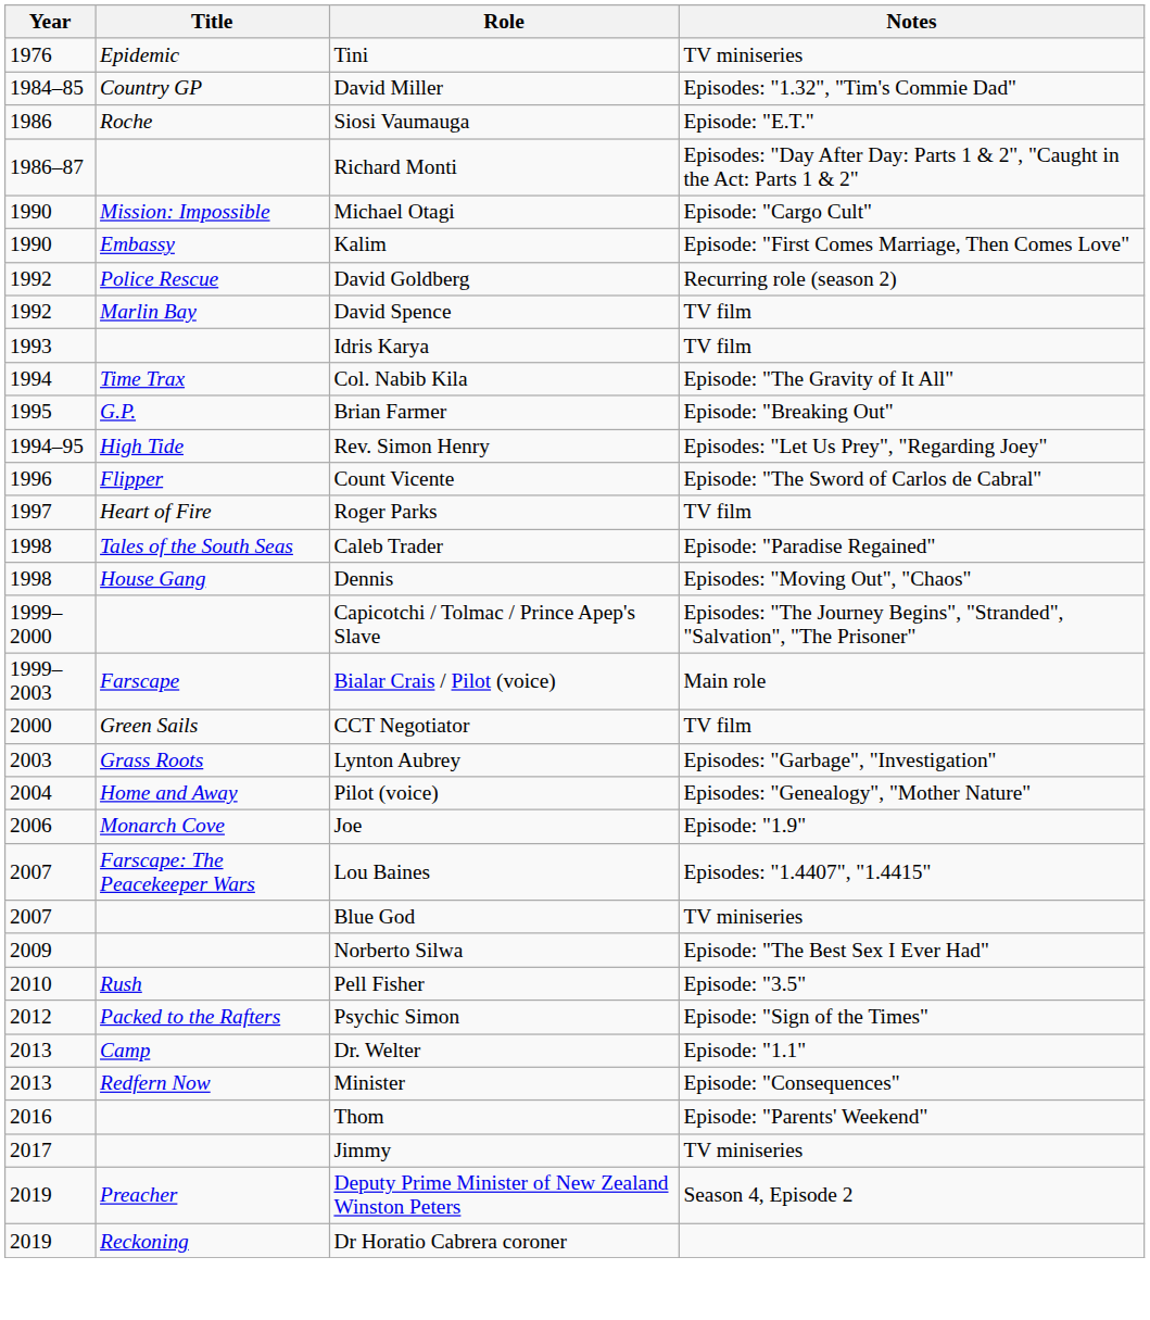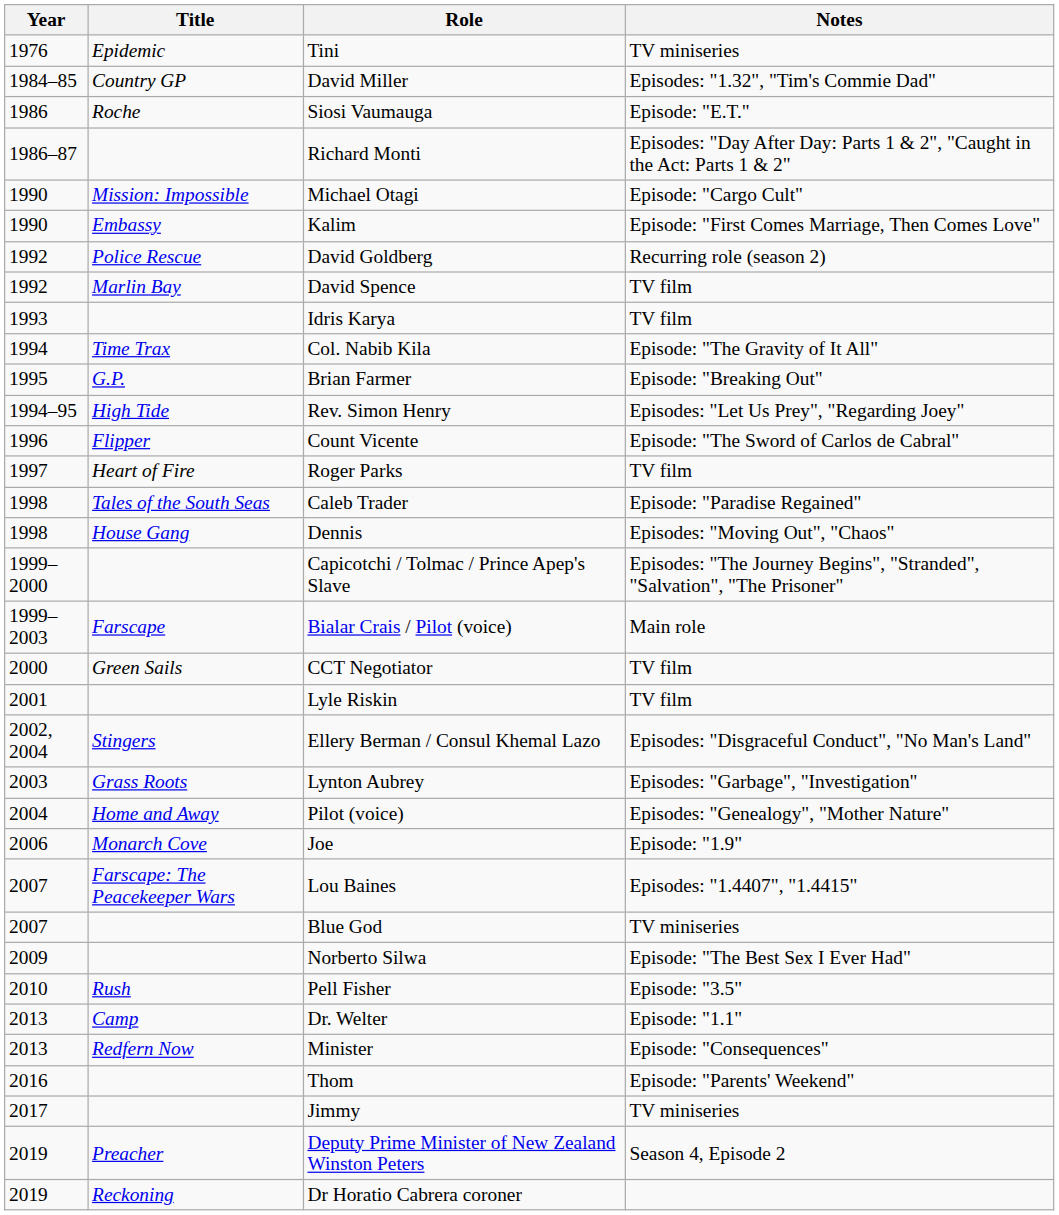 <table class="wikitable sortable">
 <tr>
 <th>Year</th>
 <th>Title</th>
 <th>Role</th>
 <th class="unsortable">Notes</th>
 </tr>
 <tr>
 <td>1976</td>
 <td><em>Epidemic</em></td>
 <td>Tini</td>
 <td>TV miniseries</td>
 </tr>
 <tr>
 <td>1984–85</td>
 <td><em>Country GP</em></td>
 <td>David Miller</td>
 <td>Episodes: "1.32", "Tim's Commie Dad"</td>
 </tr>
 <tr>
 <td>1986</td>
 <td><em>Roche</em></td>
 <td>Siosi Vaumauga</td>
 <td>Episode: "E.T."</td>
 </tr>
 <tr>
 <td>1986–87</td>
 <td><em></em></td>
 <td>Richard Monti</td>
 <td>Episodes: "Day After Day: Parts 1 & 2", "Caught in the Act: Parts 1 & 2"</td>
 </tr>
 <tr>
 <td>1990</td>
 <td><em><a href='#'>Mission: Impossible</a></em></td>
 <td>Michael Otagi</td>
 <td>Episode: "Cargo Cult"</td>
 </tr>
 <tr>
 <td>1990</td>
 <td><em><a href='#'>Embassy</a></em></td>
 <td>Kalim</td>
 <td>Episode: "First Comes Marriage, Then Comes Love"</td>
 </tr>
 <tr>
 <td>1992</td>
 <td><em><a href='#'>Police Rescue</a></em></td>
 <td>David Goldberg</td>
 <td>Recurring role (season 2)</td>
 </tr>
 <tr>
 <td>1992</td>
 <td><em><a href='#'>Marlin Bay</a></em></td>
 <td>David Spence</td>
 <td>TV film</td>
 </tr>
 <tr>
 <td>1993</td>
 <td><em></em></td>
 <td>Idris Karya</td>
 <td>TV film</td>
 </tr>
 <tr>
 <td>1994</td>
 <td><em><a href='#'>Time Trax</a></em></td>
 <td>Col. Nabib Kila</td>
 <td>Episode: "The Gravity of It All"</td>
 </tr>
 <tr>
 <td>1995</td>
 <td><em><a href='#'>G.P.</a></em></td>
 <td>Brian Farmer</td>
 <td>Episode: "Breaking Out"</td>
 </tr>
 <tr>
 <td>1994–95</td>
 <td><em><a href='#'>High Tide</a></em></td>
 <td>Rev. Simon Henry</td>
 <td>Episodes: "Let Us Prey", "Regarding Joey"</td>
 </tr>
 <tr>
 <td>1996</td>
 <td><em><a href='#'>Flipper</a></em></td>
 <td>Count Vicente</td>
 <td>Episode: "The Sword of Carlos de Cabral"</td>
 </tr>
 <tr>
 <td>1997</td>
 <td><em>Heart of Fire</em></td>
 <td>Roger Parks</td>
 <td>TV film</td>
 </tr>
 <tr>
 <td>1998</td>
 <td><em><a href='#'>Tales of the South Seas</a></em></td>
 <td>Caleb Trader</td>
 <td>Episode: "Paradise Regained"</td>
 </tr>
 <tr>
 <td>1998</td>
 <td><em><a href='#'>House Gang</a></em></td>
 <td>Dennis</td>
 <td>Episodes: "Moving Out", "Chaos"</td>
 </tr>
 <tr>
 <td>1999–2000</td>
 <td><em></em></td>
 <td>Capicotchi / Tolmac / Prince Apep's Slave</td>
 <td>Episodes: "The Journey Begins", "Stranded", "Salvation", "The Prisoner"</td>
 </tr>
 <tr>
 <td>1999–2003</td>
 <td><em><a href='#'>Farscape</a></em></td>
 <td><a href='#'>Bialar Crais</a> / <a href='#'>Pilot</a> (voice)</td>
 <td>Main role</td>
 </tr>
 <tr>
 <td>2000</td>
 <td><em>Green Sails</em></td>
 <td>CCT Negotiator</td>
 <td>TV film</td>
 </tr>
 <tr>
+<td>2001</td>
+<td><em></em></td>
+<td>Lyle Riskin</td>
+<td>TV film</td>
+</tr>
+<tr>
+<td>2002, 2004</td>
+<td><em><a href='#'>Stingers</a></em></td>
+<td>Ellery Berman / Consul Khemal Lazo</td>
+<td>Episodes: "Disgraceful Conduct", "No Man's Land"</td>
+</tr>
+<tr>
 <td>2003</td>
 <td><em><a href='#'>Grass Roots</a></em></td>
 <td>Lynton Aubrey</td>
 <td>Episodes: "Garbage", "Investigation"</td>
 </tr>
 <tr>
 <td>2004</td>
 <td><em><a href='#'>Home and Away</a></em></td>
 <td>Pilot (voice)</td>
 <td>Episodes: "Genealogy", "Mother Nature"</td>
 </tr>
 <tr>
 <td>2006</td>
 <td><em><a href='#'>Monarch Cove</a></em></td>
 <td>Joe</td>
 <td>Episode: "1.9"</td>
 </tr>
 <tr>
 <td>2007</td>
 <td><em><a href='#'>Farscape: The Peacekeeper Wars</a></em></td>
 <td>Lou Baines</td>
 <td>Episodes: "1.4407", "1.4415"</td>
 </tr>
 <tr>
 <td>2007</td>
 <td><em></em></td>
 <td>Blue God</td>
 <td>TV miniseries</td>
 </tr>
 <tr>
 <td>2009</td>
 <td><em></em></td>
 <td>Norberto Silwa</td>
 <td>Episode: "The Best Sex I Ever Had"</td>
 </tr>
 <tr>
 <td>2010</td>
 <td><em><a href='#'>Rush</a></em></td>
 <td>Pell Fisher</td>
 <td>Episode: "3.5"</td>
 </tr>
 <tr>
-<td>2012</td>
-<td><em><a href='#'>Packed to the Rafters</a></em></td>
-<td>Psychic Simon</td>
-<td>Episode: "Sign of the Times"</td>
-</tr>
-<tr>
 <td>2013</td>
 <td><em><a href='#'>Camp</a></em></td>
 <td>Dr. Welter</td>
 <td>Episode: "1.1"</td>
 </tr>
 <tr>
 <td>2013</td>
 <td><em><a href='#'>Redfern Now</a></em></td>
 <td>Minister</td>
 <td>Episode: "Consequences"</td>
 </tr>
 <tr>
 <td>2016</td>
 <td><em></em></td>
 <td>Thom</td>
 <td>Episode: "Parents' Weekend"</td>
 </tr>
 <tr>
 <td>2017</td>
 <td><em></em></td>
 <td>Jimmy</td>
 <td>TV miniseries</td>
 </tr>
 <tr>
 <td>2019</td>
 <td><em><a href='#'>Preacher</a></em></td>
 <td><a href='#'>Deputy Prime Minister of New Zealand</a> <a href='#'>Winston Peters</a></td>
 <td>Season 4, Episode 2</td>
 </tr>
 <tr>
 <td>2019</td>
 <td><em><a href='#'>Reckoning</a></em></td>
 <td>Dr Horatio Cabrera coroner</td>
 </tr>
 </table>
